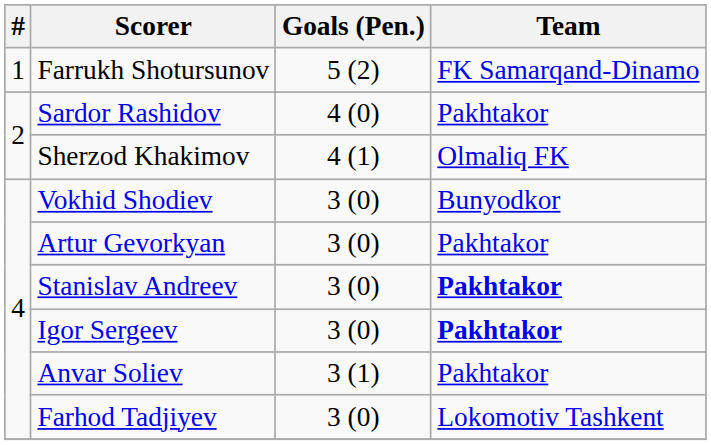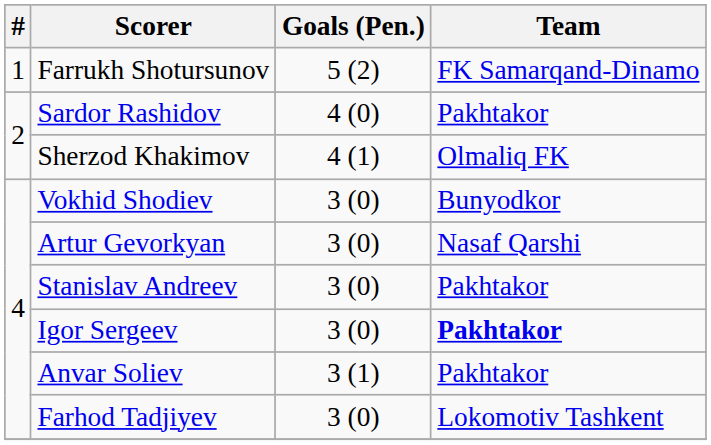 <table class="wikitable">
 <tr>
 <th>#</th>
 <th>Scorer</th>
 <th>Goals (Pen.)</th>
 <th>Team</th>
 </tr>
 <tr>
 <td rowspan="1">1</td>
 <td> Farrukh Shotursunov</td>
 <td align=center>5 (2)</td>
 <td><a href='#'>FK Samarqand-Dinamo</a></td>
 </tr>
 <tr>
 <td rowspan="2">2</td>
 <td> <a href='#'>Sardor Rashidov</a></td>
 <td align=center>4 (0)</td>
 <td><a href='#'>Pakhtakor</a></td>
 </tr>
 <tr>
 <td> Sherzod Khakimov</td>
 <td align=center>4 (1)</td>
 <td><a href='#'>Olmaliq FK</a></td>
 </tr>
 <tr>
 <td rowspan="6">4</td>
 <td> <a href='#'>Vokhid Shodiev</a></td>
 <td align=center>3 (0)</td>
 <td><a href='#'>Bunyodkor</a></td>
 </tr>
 <tr>
 <td> <a href='#'>Artur Gevorkyan</a></td>
 <td align=center>3 (0)</td>
-<td><a href='#'>Pakhtakor</a></td>
+<td><a href='#'>Nasaf Qarshi</a></td>
 </tr>
 <tr>
 <td> <a href='#'>Stanislav Andreev</a></td>
 <td align=center>3 (0)</td>
-<td><strong><a href='#'>Pakhtakor</a></strong></td>
+<td><a href='#'>Pakhtakor</a></td>
 </tr>
 <tr>
 <td> <a href='#'>Igor Sergeev</a></td>
 <td align=center>3 (0)</td>
 <td><strong><a href='#'>Pakhtakor</a></strong></td>
 </tr>
 <tr>
 <td> <a href='#'>Anvar Soliev</a></td>
 <td align=center>3 (1)</td>
 <td><a href='#'>Pakhtakor</a></td>
 </tr>
 <tr>
 <td> <a href='#'>Farhod Tadjiyev</a></td>
 <td align=center>3 (0)</td>
 <td><a href='#'>Lokomotiv Tashkent</a></td>
 </tr>
 <tr>
 </tr>
 </table>
